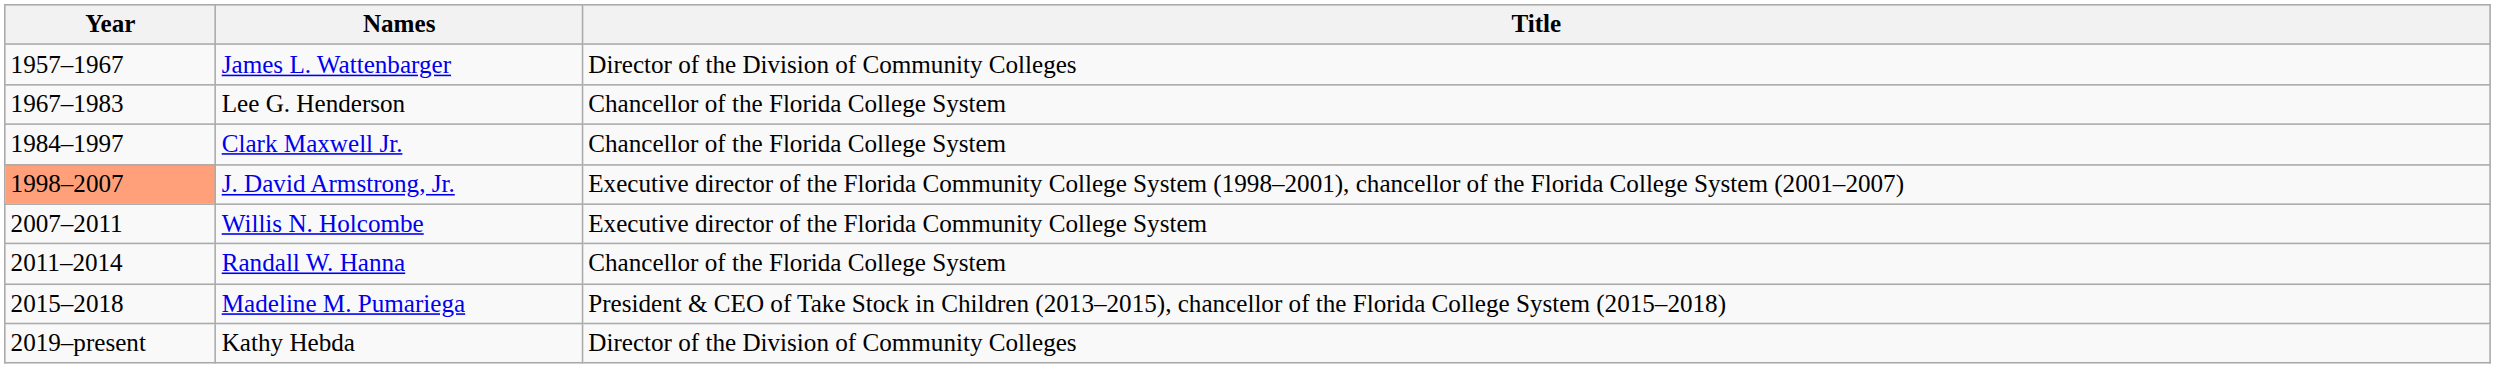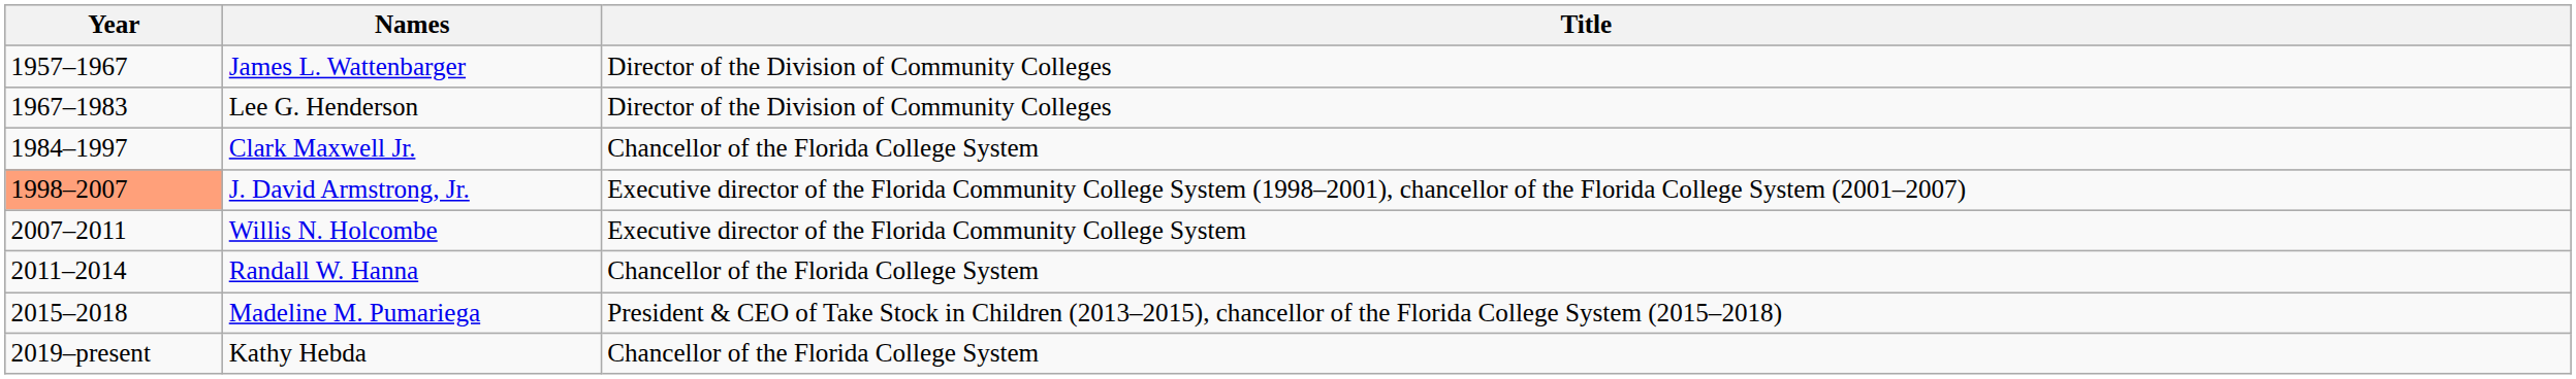 <table class="wikitable" width="100%">
 <tr>
 <th>Year</th>
 <th>Names</th>
 <th>Title</th>
 </tr>
 <tr>
 <td>1957–1967</td>
 <td><a href='#'>James L. Wattenbarger</a></td>
 <td>Director of the Division of Community Colleges</td>
 </tr>
 <tr>
 <td>1967–1983</td>
 <td>Lee G. Henderson</td>
-<td>Chancellor of the Florida College System</td>
+<td>Director of the Division of Community Colleges</td>
 </tr>
 <tr>
 <td>1984–1997</td>
 <td><a href='#'>Clark Maxwell Jr.</a></td>
 <td>Chancellor of the Florida College System</td>
 </tr>
 <tr>
 <td style="background: lightsalmon;">1998–2007</td>
 <td><a href='#'>J. David Armstrong, Jr.</a></td>
 <td>Executive director of the Florida Community College System (1998–2001), chancellor of the Florida College System (2001–2007)</td>
 </tr>
 <tr>
 <td>2007–2011</td>
 <td><a href='#'>Willis N. Holcombe</a></td>
 <td>Executive director of the Florida Community College System</td>
 </tr>
 <tr>
 <td>2011–2014</td>
 <td><a href='#'>Randall W. Hanna</a></td>
 <td>Chancellor of the Florida College System</td>
 </tr>
 <tr>
 <td>2015–2018</td>
 <td><a href='#'>Madeline M. Pumariega</a></td>
 <td>President & CEO of Take Stock in Children (2013–2015), chancellor of the Florida College System (2015–2018)</td>
 </tr>
 <tr>
 <td>2019–present</td>
 <td>Kathy Hebda</td>
-<td>Director of the Division of Community Colleges</td>
+<td>Chancellor of the Florida College System</td>
 </tr>
 </table>
